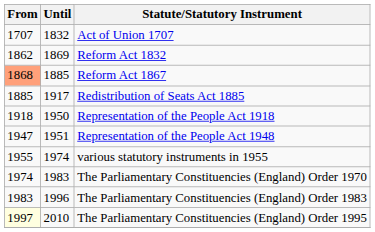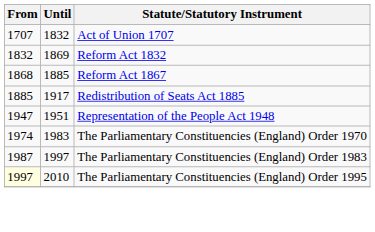 <table class="wikitable">
 <tr>
 <th>From</th>
 <th>Until</th>
 <th>Statute/Statutory Instrument</th>
 </tr>
 <tr>
 <td>1707</td>
 <td>1832</td>
 <td><a href='#'>Act of Union 1707</a></td>
 </tr>
 <tr>
-<td>1862</td>
+<td>1832</td>
 <td>1869</td>
 <td><a href='#'>Reform Act 1832</a></td>
 </tr>
 <tr>
-<td style="background: lightsalmon;">1868</td>
+<td>1868</td>
 <td>1885</td>
 <td><a href='#'>Reform Act 1867</a></td>
 </tr>
 <tr>
 <td>1885</td>
 <td>1917</td>
 <td><a href='#'>Redistribution of Seats Act 1885</a></td>
 </tr>
 <tr>
-<td>1918</td>
-<td>1950</td>
-<td><a href='#'>Representation of the People Act 1918</a></td>
-</tr>
-<tr>
 <td>1947</td>
 <td>1951</td>
 <td><a href='#'>Representation of the People Act 1948</a></td>
-</tr>
-<tr>
-<td>1955</td>
-<td>1974</td>
-<td>various statutory instruments in 1955</td>
 </tr>
 <tr>
 <td>1974</td>
 <td>1983</td>
 <td>The Parliamentary Constituencies (England) Order 1970</td>
 </tr>
 <tr>
-<td>1983</td>
-<td>1996</td>
+<td>1987</td>
+<td>1997</td>
 <td>The Parliamentary Constituencies (England) Order 1983</td>
 </tr>
 <tr>
 <td style="background: lightyellow;">1997</td>
 <td>2010</td>
 <td>The Parliamentary Constituencies (England) Order 1995</td>
 </tr>
 <tr>
 </tr>
 </table>
